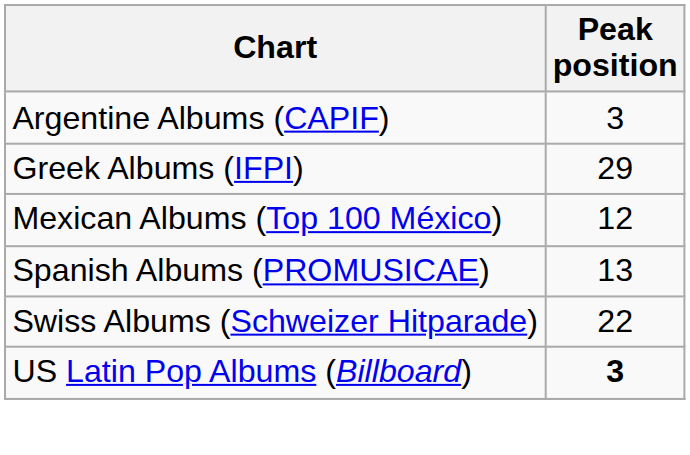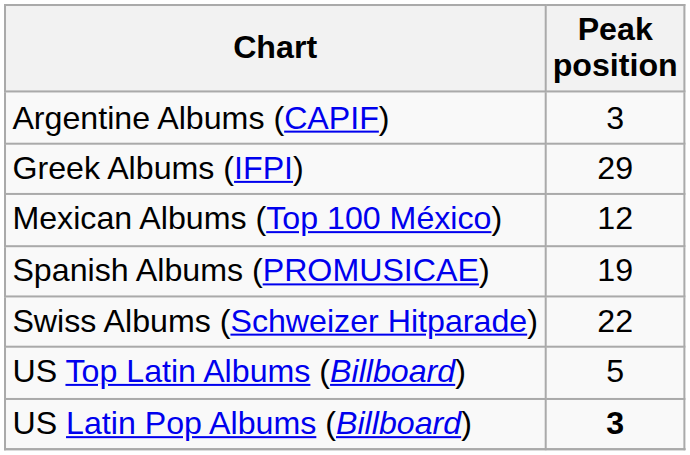 <table class="wikitable sortable">
 <tr>
 <th>Chart</th>
 <th>Peak<br>position</th>
 </tr>
 <tr>
 <td>Argentine Albums (<a href='#'>CAPIF</a>)</td>
 <td align="center">3</td>
 </tr>
 <tr>
 <td>Greek Albums (<a href='#'>IFPI</a>)</td>
 <td align="center">29</td>
 </tr>
 <tr>
 <td>Mexican Albums (<a href='#'>Top 100 México</a>)</td>
 <td align="center">12</td>
 </tr>
 <tr>
 <td>Spanish Albums (<a href='#'>PROMUSICAE</a>)</td>
-<td align="center">13</td>
+<td align="center">19</td>
 </tr>
 <tr>
 <td>Swiss Albums (<a href='#'>Schweizer Hitparade</a>)</td>
 <td align="center">22</td>
+</tr>
+<tr>
+<td>US <a href='#'>Top Latin Albums</a> (<em><a href='#'>Billboard</a></em>) </td>
+<td align="center">5</td>
 </tr>
 <tr>
 <td>US <a href='#'>Latin Pop Albums</a> (<em><a href='#'>Billboard</a></em>)</td>
 <td align="center"><strong>3</strong></td>
 </tr>
 <tr>
 </tr>
 </table>
